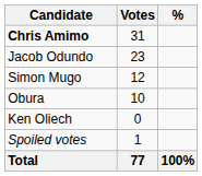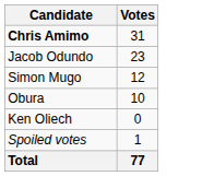 <table class="wikitable" style="text-align: center;">
 <tr>
 <th width="130">Candidate</th>
 <th>Votes</th>
-<th>%</th>
 </tr>
 <tr>
 <td style="text-align: left;"><strong>Chris Amimo</strong></td>
 <td>31</td>
-<td></td>
 </tr>
 <tr>
 <td style="text-align: left;">Jacob Odundo</td>
 <td>23</td>
-<td></td>
 </tr>
 <tr>
 <td style="text-align: left;">Simon Mugo</td>
 <td>12</td>
-<td></td>
 </tr>
 <tr>
 <td style="text-align: left;">Obura</td>
 <td>10</td>
-<td></td>
 </tr>
 <tr>
 <td style="text-align: left;">Ken Oliech</td>
 <td>0</td>
-<td></td>
 </tr>
 <tr>
 <td style="text-align: left;"><em>Spoiled votes</em></td>
 <td>1</td>
-<td></td>
 </tr>
 <tr>
 <th style="text-align: left;">Total</th>
 <th>77</th>
-<th>100%</th>
 </tr>
 </table>
